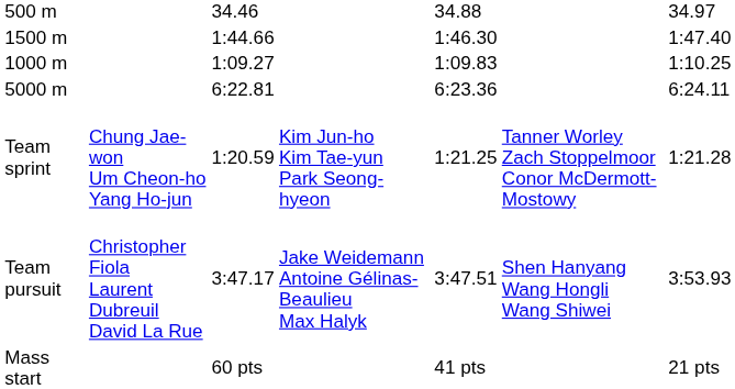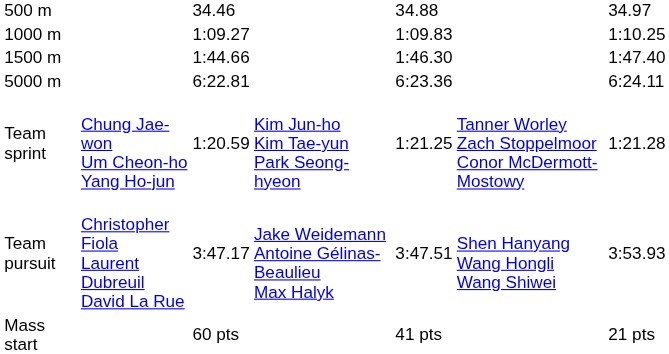 <table>
 <tr>
 <td>500 m</td>
 <td></td>
 <td>34.46</td>
 <td></td>
 <td>34.88</td>
 <td></td>
 <td>34.97</td>
 </tr>
 <tr>
+<td>1000 m</td>
+<td></td>
+<td>1:09.27</td>
+<td></td>
+<td>1:09.83</td>
+<td></td>
+<td>1:10.25</td>
+</tr>
+<tr>
 <td>1500 m</td>
 <td></td>
 <td>1:44.66</td>
 <td></td>
 <td>1:46.30</td>
 <td></td>
 <td>1:47.40</td>
-</tr>
-<tr>
-<td>1000 m</td>
-<td></td>
-<td>1:09.27</td>
-<td></td>
-<td>1:09.83</td>
-<td></td>
-<td>1:10.25</td>
 </tr>
 <tr>
 <td>5000 m</td>
 <td></td>
 <td>6:22.81</td>
 <td></td>
 <td>6:23.36</td>
 <td></td>
 <td>6:24.11</td>
 </tr>
 <tr>
 <td>Team sprint</td>
 <td><br><a href='#'>Chung Jae-won</a><br><a href='#'>Um Cheon-ho</a><br><a href='#'>Yang Ho-jun</a></td>
 <td>1:20.59</td>
 <td><br><a href='#'>Kim Jun-ho</a><br><a href='#'>Kim Tae-yun</a><br><a href='#'>Park Seong-hyeon</a></td>
 <td>1:21.25</td>
 <td><br><a href='#'>Tanner Worley</a><br><a href='#'>Zach Stoppelmoor</a><br><a href='#'>Conor McDermott-Mostowy</a></td>
 <td>1:21.28</td>
 </tr>
 <tr>
 <td>Team pursuit</td>
 <td><br><a href='#'>Christopher Fiola</a><br><a href='#'>Laurent Dubreuil</a><br><a href='#'>David La Rue</a></td>
 <td>3:47.17</td>
 <td><br><a href='#'>Jake Weidemann</a><br><a href='#'>Antoine Gélinas-Beaulieu</a><br><a href='#'>Max Halyk</a></td>
 <td>3:47.51</td>
 <td><br><a href='#'>Shen Hanyang</a><br><a href='#'>Wang Hongli</a><br><a href='#'>Wang Shiwei</a></td>
 <td>3:53.93</td>
 </tr>
 <tr>
 <td>Mass start</td>
 <td></td>
 <td>60 pts</td>
 <td></td>
 <td>41 pts</td>
 <td></td>
 <td>21 pts</td>
 </tr>
 </table>
